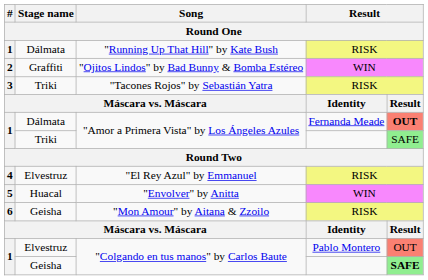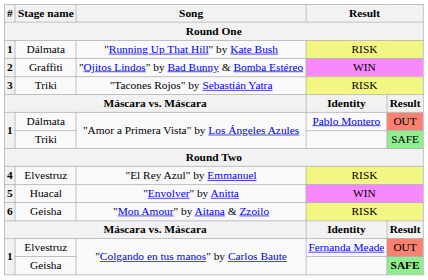 <table class="wikitable plainrowheaders" style="text-align: center;">
 <tr>
 <th>#</th>
 <th>Stage name</th>
 <th>Song</th>
 <th Identity colspan=2>Result</th>
 </tr>
 <tr>
 <th colspan="5">Round One</th>
 </tr>
 <tr>
 <th>1</th>
 <td>Dálmata</td>
 <td>"<a href='#'>Running Up That Hill</a>" by <a href='#'>Kate Bush</a></td>
 <td colspan=2 bgcolor="#F3F781">RISK</td>
 </tr>
 <tr>
 <th>2</th>
 <td>Graffiti</td>
 <td>"<a href='#'>Ojitos Lindos</a>" by <a href='#'>Bad Bunny</a> & <a href='#'>Bomba Estéreo</a></td>
 <td colspan=2 bgcolor="F888FD">WIN</td>
 </tr>
 <tr>
 <th>3</th>
 <td>Triki</td>
 <td>"Tacones Rojos" by <a href='#'>Sebastián Yatra</a></td>
 <td colspan=2 bgcolor="#F3F781">RISK</td>
 </tr>
 <tr>
 <th colspan="3">Máscara vs. Máscara</th>
 <th>Identity</th>
 <th>Result</th>
 </tr>
 <tr>
 <th rowspan="2">1</th>
 <td>Dálmata</td>
 <td rowspan="2">"Amor a Primera Vista" by <a href='#'>Los Ángeles Azules</a></td>
-<td><a href='#'>Fernanda Meade</a></td>
-<td bgcolor=salmon><strong>OUT</strong></td>
+<td><a href='#'>Pablo Montero</a></td>
+<td bgcolor=salmon>OUT</td>
 </tr>
 <tr>
 <td>Triki</td>
 <td></td>
 <td bgcolor=lightgreen>SAFE</td>
 </tr>
 <tr>
 <th colspan="5">Round Two</th>
 </tr>
 <tr>
 <th>4</th>
 <td>Elvestruz</td>
 <td>"El Rey Azul" by <a href='#'>Emmanuel</a></td>
 <td colspan=2 bgcolor="#F3F781">RISK</td>
 </tr>
 <tr>
 <th>5</th>
 <td>Huacal</td>
 <td>"<a href='#'>Envolver</a>" by <a href='#'>Anitta</a></td>
 <td colspan=2 bgcolor="F888FD">WIN</td>
 </tr>
 <tr>
 <th>6</th>
 <td>Geisha</td>
 <td>"<a href='#'>Mon Amour</a>" by <a href='#'>Aitana</a> & <a href='#'>Zzoilo</a></td>
 <td colspan=2 bgcolor="#F3F781">RISK</td>
 </tr>
 <tr>
 <th colspan="3">Máscara vs. Máscara</th>
 <th>Identity</th>
 <th>Result</th>
 </tr>
 <tr>
 <th rowspan="2">1</th>
 <td>Elvestruz</td>
 <td rowspan="2">"<a href='#'>Colgando en tus manos</a>" by <a href='#'>Carlos Baute</a></td>
-<td><a href='#'>Pablo Montero</a></td>
+<td><a href='#'>Fernanda Meade</a></td>
 <td bgcolor=salmon>OUT</td>
 </tr>
 <tr>
 <td>Geisha</td>
 <td></td>
 <td bgcolor=lightgreen><strong>SAFE</strong></td>
 </tr>
 </table>
